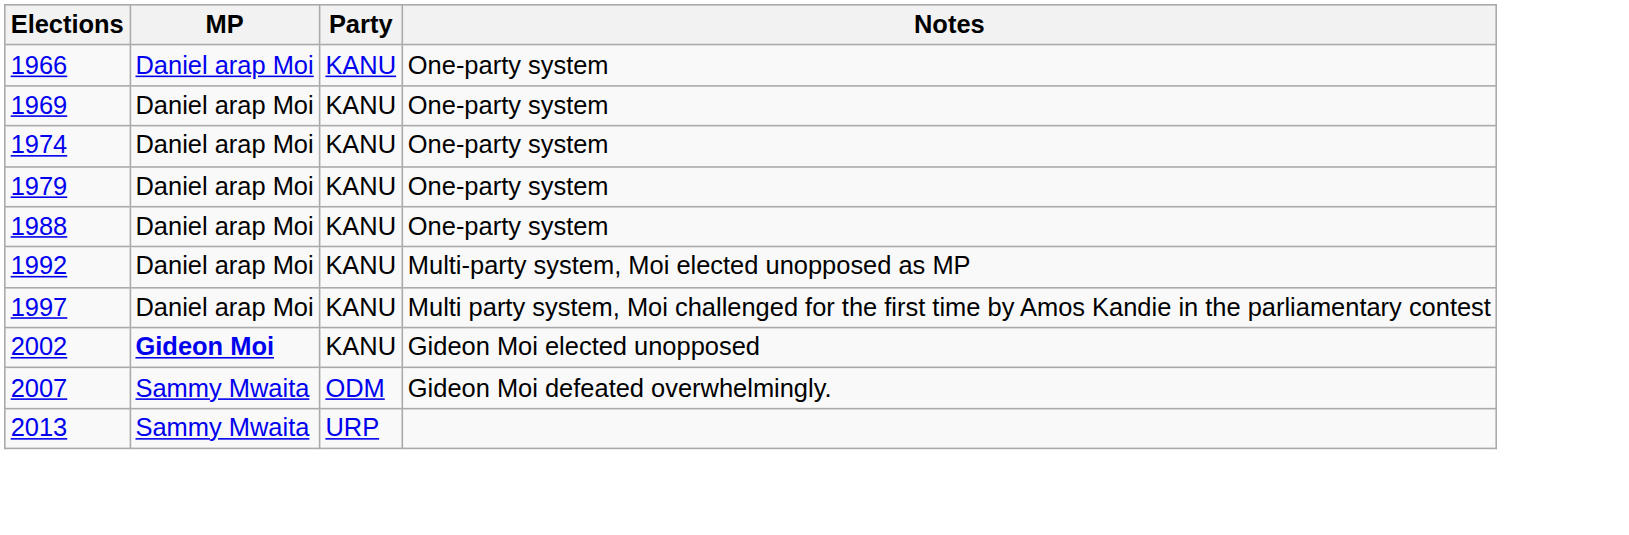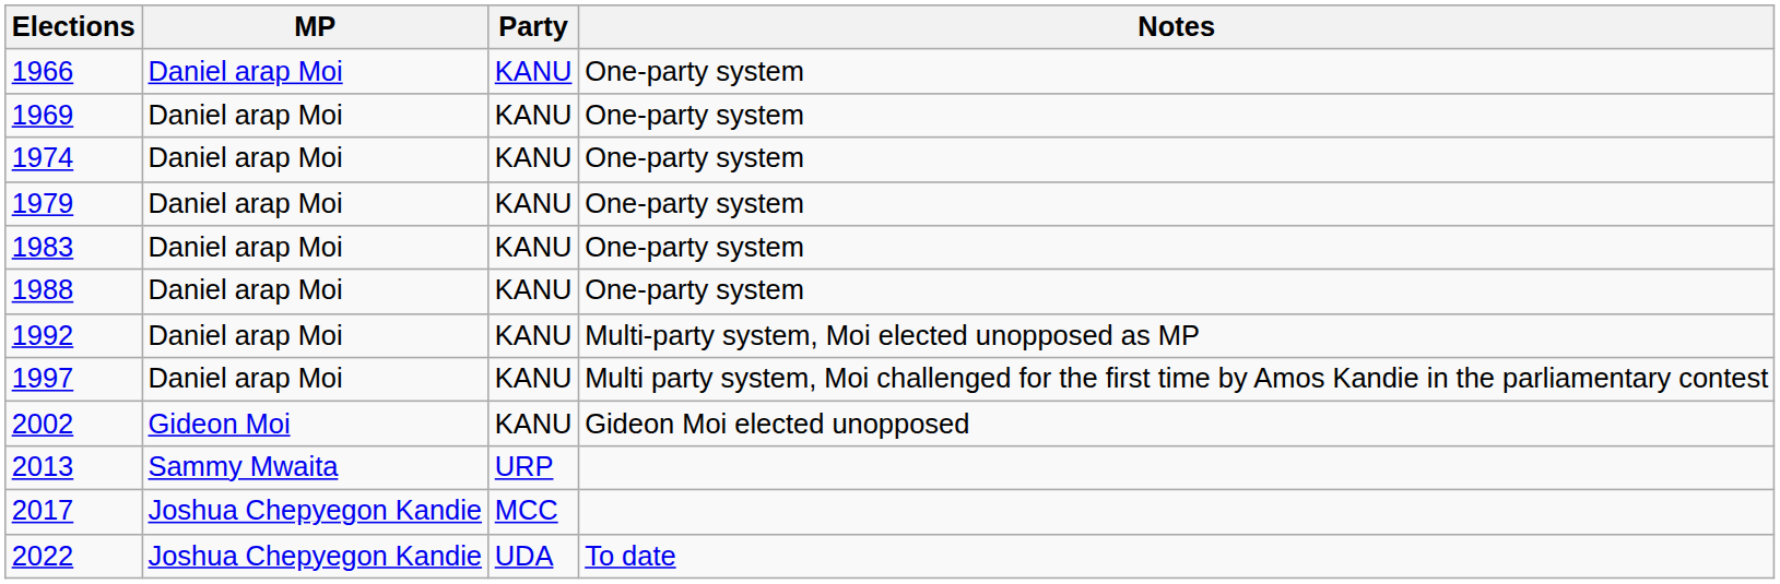 <table class="wikitable">
 <tr>
 <th>Elections</th>
 <th>MP </th>
 <th>Party</th>
 <th>Notes</th>
 </tr>
 <tr>
 <td><a href='#'>1966</a></td>
 <td><a href='#'>Daniel arap Moi</a></td>
 <td><a href='#'>KANU</a></td>
 <td>One-party system</td>
 </tr>
 <tr>
 <td><a href='#'>1969</a></td>
 <td>Daniel arap Moi</td>
 <td>KANU</td>
 <td>One-party system</td>
 </tr>
 <tr>
 <td><a href='#'>1974</a></td>
 <td>Daniel arap Moi</td>
 <td>KANU</td>
 <td>One-party system</td>
 </tr>
 <tr>
 <td><a href='#'>1979</a></td>
 <td>Daniel arap Moi</td>
 <td>KANU</td>
 <td>One-party system</td>
 </tr>
 <tr>
+<td><a href='#'>1983</a></td>
+<td>Daniel arap Moi</td>
+<td>KANU</td>
+<td>One-party system</td>
+</tr>
+<tr>
 <td><a href='#'>1988</a></td>
 <td>Daniel arap Moi</td>
 <td>KANU</td>
 <td>One-party system</td>
 </tr>
 <tr>
 <td><a href='#'>1992</a></td>
 <td>Daniel arap Moi</td>
 <td>KANU</td>
 <td>Multi-party system, Moi elected unopposed as MP</td>
 </tr>
 <tr>
 <td><a href='#'>1997</a></td>
 <td>Daniel arap Moi</td>
 <td>KANU</td>
 <td>Multi party system, Moi challenged for the first time by Amos Kandie in the parliamentary contest</td>
 </tr>
 <tr>
 <td><a href='#'>2002</a></td>
-<td><strong><a href='#'>Gideon Moi</a></strong></td>
+<td><a href='#'>Gideon Moi</a></td>
 <td>KANU</td>
 <td>Gideon Moi elected unopposed</td>
-</tr>
-<tr>
-<td><a href='#'>2007</a></td>
-<td><a href='#'>Sammy Mwaita</a></td>
-<td><a href='#'>ODM</a></td>
-<td>Gideon Moi defeated overwhelmingly.</td>
 </tr>
 <tr>
 <td><a href='#'>2013</a></td>
 <td><a href='#'>Sammy Mwaita</a></td>
 <td><a href='#'>URP</a></td>
 <td></td>
 </tr>
+<tr>
+<td><a href='#'>2017</a></td>
+<td><a href='#'>Joshua Chepyegon Kandie</a></td>
+<td><a href='#'>MCC</a></td>
+<td></td>
+</tr>
+<tr>
+<td><a href='#'>2022</a></td>
+<td><a href='#'>Joshua Chepyegon Kandie</a></td>
+<td><a href='#'>UDA</a></td>
+<td><a href='#'>To date</a></td>
+</tr>
 </table>
